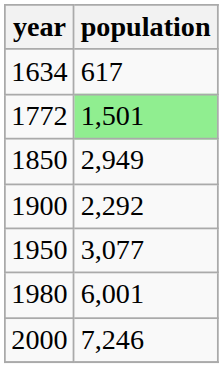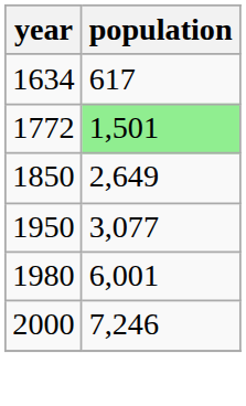 <table class="wikitable">
 <tr>
 <th>year</th>
 <th>population</th>
 </tr>
 <tr>
 <td>1634</td>
 <td>617</td>
 </tr>
 <tr>
 <td>1772</td>
 <td style="background: lightgreen;">1,501</td>
 </tr>
 <tr>
 <td>1850</td>
-<td>2,949</td>
-</tr>
-<tr>
-<td>1900</td>
-<td>2,292</td>
+<td>2,649</td>
 </tr>
 <tr>
 <td>1950</td>
 <td>3,077</td>
 </tr>
 <tr>
 <td>1980</td>
 <td>6,001</td>
 </tr>
 <tr>
 <td>2000</td>
 <td>7,246</td>
 </tr>
 <tr>
 </tr>
 </table>
